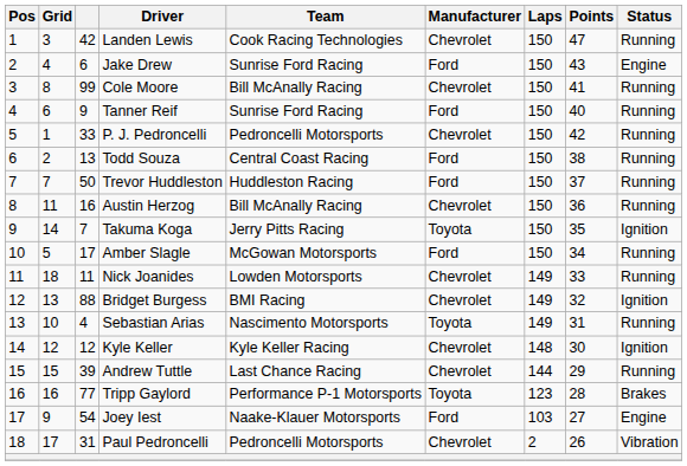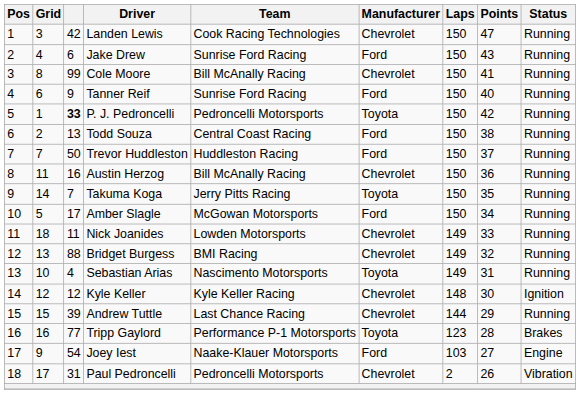 <table class="wikitable" style="font-size:98%">
 <tr>
 <th>Pos</th>
 <th>Grid</th>
 <th></th>
 <th>Driver</th>
 <th>Team</th>
 <th>Manufacturer</th>
 <th>Laps</th>
 <th>Points</th>
 <th>Status</th>
 </tr>
 <tr>
 <td>1</td>
 <td>3</td>
 <td>42</td>
 <td>Landen Lewis</td>
 <td>Cook Racing Technologies</td>
 <td>Chevrolet</td>
 <td>150</td>
 <td>47</td>
 <td>Running</td>
 </tr>
 <tr>
 <td>2</td>
 <td>4</td>
 <td>6</td>
 <td>Jake Drew</td>
 <td>Sunrise Ford Racing</td>
 <td>Ford</td>
 <td>150</td>
 <td>43</td>
-<td>Engine</td>
+<td>Running</td>
 </tr>
 <tr>
 <td>3</td>
 <td>8</td>
 <td>99</td>
 <td>Cole Moore</td>
 <td>Bill McAnally Racing</td>
 <td>Chevrolet</td>
 <td>150</td>
 <td>41</td>
 <td>Running</td>
 </tr>
 <tr>
 <td>4</td>
 <td>6</td>
 <td>9</td>
 <td>Tanner Reif</td>
 <td>Sunrise Ford Racing</td>
 <td>Ford</td>
 <td>150</td>
 <td>40</td>
 <td>Running</td>
 </tr>
 <tr>
 <td>5</td>
 <td>1</td>
-<td>33</td>
+<td><strong>33</strong></td>
 <td>P. J. Pedroncelli</td>
 <td>Pedroncelli Motorsports</td>
-<td>Chevrolet</td>
+<td>Toyota</td>
 <td>150</td>
 <td>42</td>
 <td>Running</td>
 </tr>
 <tr>
 <td>6</td>
 <td>2</td>
 <td>13</td>
 <td>Todd Souza</td>
 <td>Central Coast Racing</td>
 <td>Ford</td>
 <td>150</td>
 <td>38</td>
 <td>Running</td>
 </tr>
 <tr>
 <td>7</td>
 <td>7</td>
 <td>50</td>
 <td>Trevor Huddleston</td>
 <td>Huddleston Racing</td>
 <td>Ford</td>
 <td>150</td>
 <td>37</td>
 <td>Running</td>
 </tr>
 <tr>
 <td>8</td>
 <td>11</td>
 <td>16</td>
 <td>Austin Herzog</td>
 <td>Bill McAnally Racing</td>
 <td>Chevrolet</td>
 <td>150</td>
 <td>36</td>
 <td>Running</td>
 </tr>
 <tr>
 <td>9</td>
 <td>14</td>
 <td>7</td>
 <td>Takuma Koga</td>
 <td>Jerry Pitts Racing</td>
 <td>Toyota</td>
 <td>150</td>
 <td>35</td>
-<td>Ignition</td>
+<td>Running</td>
 </tr>
 <tr>
 <td>10</td>
 <td>5</td>
 <td>17</td>
 <td>Amber Slagle</td>
 <td>McGowan Motorsports</td>
 <td>Ford</td>
 <td>150</td>
 <td>34</td>
 <td>Running</td>
 </tr>
 <tr>
 <td>11</td>
 <td>18</td>
 <td>11</td>
 <td>Nick Joanides</td>
 <td>Lowden Motorsports</td>
 <td>Chevrolet</td>
 <td>149</td>
 <td>33</td>
 <td>Running</td>
 </tr>
 <tr>
 <td>12</td>
 <td>13</td>
 <td>88</td>
 <td>Bridget Burgess</td>
 <td>BMI Racing</td>
 <td>Chevrolet</td>
 <td>149</td>
 <td>32</td>
-<td>Ignition</td>
+<td>Running</td>
 </tr>
 <tr>
 <td>13</td>
 <td>10</td>
 <td>4</td>
 <td>Sebastian Arias</td>
 <td>Nascimento Motorsports</td>
 <td>Toyota</td>
 <td>149</td>
 <td>31</td>
 <td>Running</td>
 </tr>
 <tr>
 <td>14</td>
 <td>12</td>
 <td>12</td>
 <td>Kyle Keller</td>
 <td>Kyle Keller Racing</td>
 <td>Chevrolet</td>
 <td>148</td>
 <td>30</td>
 <td>Ignition</td>
 </tr>
 <tr>
 <td>15</td>
 <td>15</td>
 <td>39</td>
 <td>Andrew Tuttle</td>
 <td>Last Chance Racing</td>
 <td>Chevrolet</td>
 <td>144</td>
 <td>29</td>
 <td>Running</td>
 </tr>
 <tr>
 <td>16</td>
 <td>16</td>
 <td>77</td>
 <td>Tripp Gaylord</td>
 <td>Performance P-1 Motorsports</td>
 <td>Toyota</td>
 <td>123</td>
 <td>28</td>
 <td>Brakes</td>
 </tr>
 <tr>
 <td>17</td>
 <td>9</td>
 <td>54</td>
 <td>Joey Iest</td>
 <td>Naake-Klauer Motorsports</td>
 <td>Ford</td>
 <td>103</td>
 <td>27</td>
 <td>Engine</td>
 </tr>
 <tr>
 <td>18</td>
 <td>17</td>
 <td>31</td>
 <td>Paul Pedroncelli</td>
 <td>Pedroncelli Motorsports</td>
 <td>Chevrolet</td>
 <td>2</td>
 <td>26</td>
 <td>Vibration</td>
 </tr>
 <tr>
 <th colspan="9"></th>
 </tr>
 <tr>
 </tr>
 </table>
